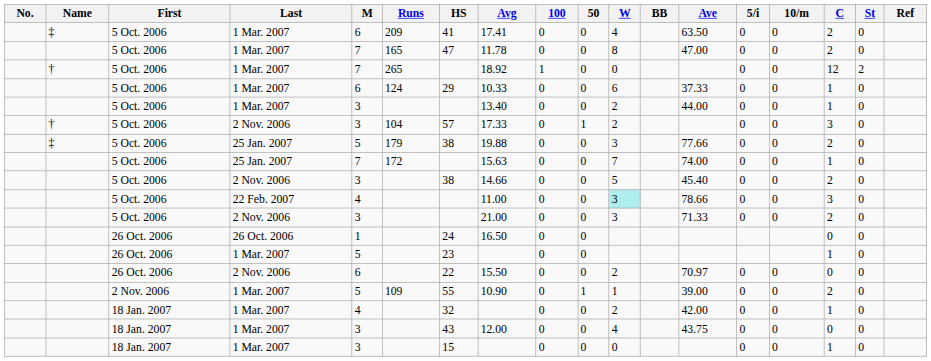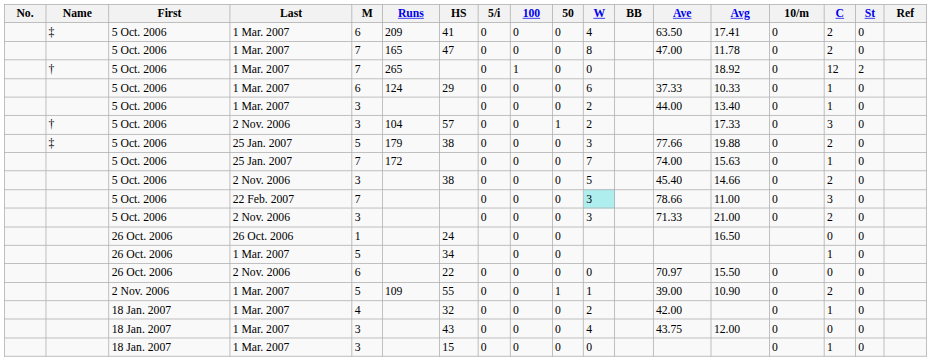 <table class="wikitable sortable" width="100%">
 <tr align="center">
 <th>No.</th>
 <th>Name</th>
 <th>First</th>
 <th>Last</th>
 <th>M</th>
 <th><a href='#'>Runs</a></th>
 <th>HS</th>
-<th><a href='#'>Avg</a></th>
+<th>5/i</th>
 <th><a href='#'>100</a></th>
 <th>50</th>
 <th><a href='#'>W</a></th>
 <th>BB</th>
 <th><a href='#'>Ave</a></th>
-<th>5/i</th>
+<th><a href='#'>Avg</a></th>
 <th>10/m</th>
 <th><a href='#'>C</a></th>
 <th><a href='#'>St</a></th>
 <th>Ref</th>
 </tr>
 <tr>
 <td></td>
 <td> ‡</td>
 <td>5 Oct. 2006</td>
 <td>1 Mar. 2007</td>
 <td>6</td>
 <td>209</td>
 <td>41</td>
-<td>17.41</td>
+<td>0</td>
 <td>0</td>
 <td>0</td>
 <td>4</td>
 <td></td>
 <td>63.50</td>
-<td>0</td>
+<td>17.41</td>
 <td>0</td>
 <td>2</td>
 <td>0</td>
 <td></td>
 </tr>
 <tr>
 <td></td>
 <td></td>
 <td>5 Oct. 2006</td>
 <td>1 Mar. 2007</td>
 <td>7</td>
 <td>165</td>
 <td>47</td>
-<td>11.78</td>
+<td>0</td>
 <td>0</td>
 <td>0</td>
 <td>8</td>
 <td></td>
 <td>47.00</td>
-<td>0</td>
+<td>11.78</td>
 <td>0</td>
 <td>2</td>
 <td>0</td>
 <td></td>
 </tr>
 <tr>
 <td></td>
 <td> †</td>
 <td>5 Oct. 2006</td>
 <td>1 Mar. 2007</td>
 <td>7</td>
 <td>265</td>
 <td></td>
-<td>18.92</td>
+<td>0</td>
 <td>1</td>
 <td>0</td>
 <td>0</td>
 <td></td>
 <td></td>
-<td>0</td>
+<td>18.92</td>
 <td>0</td>
 <td>12</td>
 <td>2</td>
 <td></td>
 </tr>
 <tr>
 <td></td>
 <td></td>
 <td>5 Oct. 2006</td>
 <td>1 Mar. 2007</td>
 <td>6</td>
 <td>124</td>
 <td>29</td>
-<td>10.33</td>
+<td>0</td>
 <td>0</td>
 <td>0</td>
 <td>6</td>
 <td></td>
 <td>37.33</td>
-<td>0</td>
+<td>10.33</td>
 <td>0</td>
 <td>1</td>
 <td>0</td>
 <td></td>
 </tr>
 <tr>
 <td></td>
 <td></td>
 <td>5 Oct. 2006</td>
 <td>1 Mar. 2007</td>
 <td>3</td>
 <td></td>
 <td></td>
-<td>13.40</td>
+<td>0</td>
 <td>0</td>
 <td>0</td>
 <td>2</td>
 <td></td>
 <td>44.00</td>
-<td>0</td>
+<td>13.40</td>
 <td>0</td>
 <td>1</td>
 <td>0</td>
 <td></td>
 </tr>
 <tr>
 <td></td>
 <td> †</td>
 <td>5 Oct. 2006</td>
 <td>2 Nov. 2006</td>
 <td>3</td>
 <td>104</td>
 <td>57</td>
-<td>17.33</td>
+<td>0</td>
 <td>0</td>
 <td>1</td>
 <td>2</td>
 <td></td>
 <td></td>
-<td>0</td>
+<td>17.33</td>
 <td>0</td>
 <td>3</td>
 <td>0</td>
 <td></td>
 </tr>
 <tr>
 <td></td>
 <td> ‡</td>
 <td>5 Oct. 2006</td>
 <td>25 Jan. 2007</td>
 <td>5</td>
 <td>179</td>
 <td>38</td>
-<td>19.88</td>
+<td>0</td>
 <td>0</td>
 <td>0</td>
 <td>3</td>
 <td></td>
 <td>77.66</td>
-<td>0</td>
+<td>19.88</td>
 <td>0</td>
 <td>2</td>
 <td>0</td>
 <td></td>
 </tr>
 <tr>
 <td></td>
 <td></td>
 <td>5 Oct. 2006</td>
 <td>25 Jan. 2007</td>
 <td>7</td>
 <td>172</td>
 <td></td>
-<td>15.63</td>
+<td>0</td>
 <td>0</td>
 <td>0</td>
 <td>7</td>
 <td></td>
 <td>74.00</td>
-<td>0</td>
+<td>15.63</td>
 <td>0</td>
 <td>1</td>
 <td>0</td>
 <td></td>
 </tr>
 <tr>
 <td></td>
 <td></td>
 <td>5 Oct. 2006</td>
 <td>2 Nov. 2006</td>
 <td>3</td>
 <td></td>
 <td>38</td>
-<td>14.66</td>
+<td>0</td>
 <td>0</td>
 <td>0</td>
 <td>5</td>
 <td></td>
 <td>45.40</td>
-<td>0</td>
+<td>14.66</td>
 <td>0</td>
 <td>2</td>
 <td>0</td>
 <td></td>
 </tr>
 <tr>
 <td></td>
 <td></td>
 <td>5 Oct. 2006</td>
 <td>22 Feb. 2007</td>
-<td>4</td>
+<td>7</td>
 <td></td>
 <td></td>
-<td>11.00</td>
+<td>0</td>
 <td>0</td>
 <td>0</td>
 <td style="background: paleturquoise;">3</td>
 <td></td>
 <td>78.66</td>
-<td>0</td>
+<td>11.00</td>
 <td>0</td>
 <td>3</td>
 <td>0</td>
 <td></td>
 </tr>
 <tr>
 <td></td>
 <td></td>
 <td>5 Oct. 2006</td>
 <td>2 Nov. 2006</td>
 <td>3</td>
 <td></td>
 <td></td>
-<td>21.00</td>
+<td>0</td>
 <td>0</td>
 <td>0</td>
 <td>3</td>
 <td></td>
 <td>71.33</td>
-<td>0</td>
+<td>21.00</td>
 <td>0</td>
 <td>2</td>
 <td>0</td>
 <td></td>
 </tr>
 <tr>
 <td></td>
 <td></td>
 <td>26 Oct. 2006</td>
 <td>26 Oct. 2006</td>
 <td>1</td>
 <td></td>
 <td>24</td>
-<td>16.50</td>
+<td></td>
 <td>0</td>
 <td>0</td>
 <td></td>
 <td></td>
 <td></td>
-<td></td>
+<td>16.50</td>
 <td></td>
 <td>0</td>
 <td>0</td>
 <td></td>
 </tr>
 <tr>
 <td></td>
 <td></td>
 <td>26 Oct. 2006</td>
 <td>1 Mar. 2007</td>
 <td>5</td>
 <td></td>
-<td>23</td>
+<td>34</td>
 <td></td>
 <td>0</td>
 <td>0</td>
 <td></td>
 <td></td>
 <td></td>
 <td></td>
 <td></td>
 <td>1</td>
 <td>0</td>
 <td></td>
 </tr>
 <tr>
 <td></td>
 <td></td>
 <td>26 Oct. 2006</td>
 <td>2 Nov. 2006</td>
 <td>6</td>
 <td></td>
 <td>22</td>
-<td>15.50</td>
 <td>0</td>
 <td>0</td>
-<td>2</td>
+<td>0</td>
+<td>0</td>
 <td></td>
 <td>70.97</td>
-<td>0</td>
+<td>15.50</td>
 <td>0</td>
 <td>0</td>
 <td>0</td>
 <td></td>
 </tr>
 <tr>
 <td></td>
 <td></td>
 <td>2 Nov. 2006</td>
 <td>1 Mar. 2007</td>
 <td>5</td>
 <td>109</td>
 <td>55</td>
-<td>10.90</td>
+<td>0</td>
 <td>0</td>
 <td>1</td>
 <td>1</td>
 <td></td>
 <td>39.00</td>
-<td>0</td>
+<td>10.90</td>
 <td>0</td>
 <td>2</td>
 <td>0</td>
 <td></td>
 </tr>
 <tr>
 <td></td>
 <td></td>
 <td>18 Jan. 2007</td>
 <td>1 Mar. 2007</td>
 <td>4</td>
 <td></td>
 <td>32</td>
-<td></td>
+<td>0</td>
 <td>0</td>
 <td>0</td>
 <td>2</td>
 <td></td>
 <td>42.00</td>
-<td>0</td>
+<td></td>
 <td>0</td>
 <td>1</td>
 <td>0</td>
 <td></td>
 </tr>
 <tr>
 <td></td>
 <td></td>
 <td>18 Jan. 2007</td>
 <td>1 Mar. 2007</td>
 <td>3</td>
 <td></td>
 <td>43</td>
-<td>12.00</td>
+<td>0</td>
 <td>0</td>
 <td>0</td>
 <td>4</td>
 <td></td>
 <td>43.75</td>
-<td>0</td>
+<td>12.00</td>
 <td>0</td>
 <td>0</td>
 <td>0</td>
 <td></td>
 </tr>
 <tr>
 <td></td>
 <td></td>
 <td>18 Jan. 2007</td>
 <td>1 Mar. 2007</td>
 <td>3</td>
 <td></td>
 <td>15</td>
-<td></td>
+<td>0</td>
 <td>0</td>
 <td>0</td>
 <td>0</td>
 <td></td>
 <td></td>
-<td>0</td>
+<td></td>
 <td>0</td>
 <td>1</td>
 <td>0</td>
 <td></td>
 </tr>
 </table>
